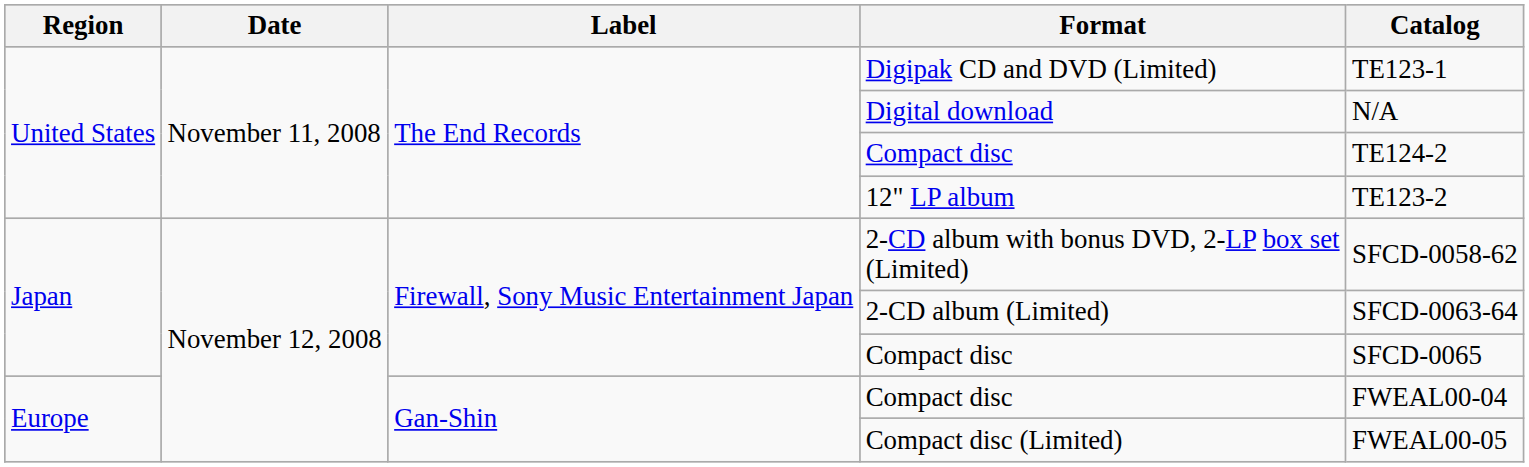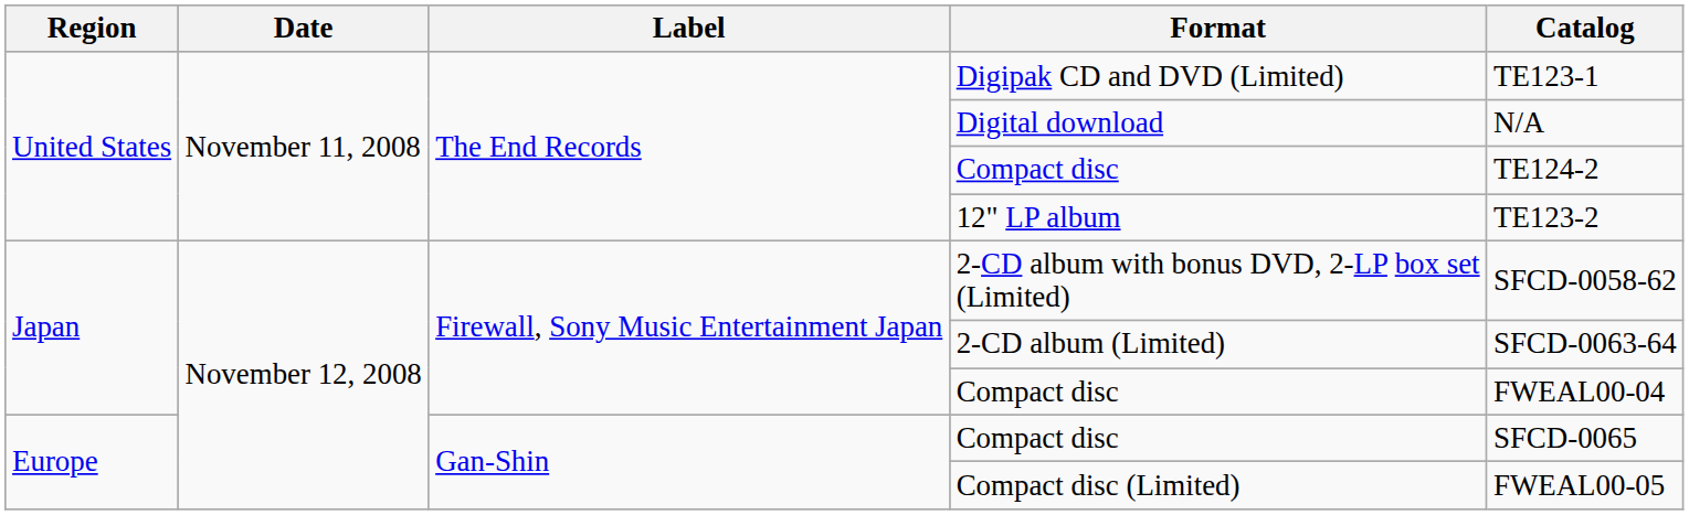 <table class="wikitable">
 <tr>
 <th>Region</th>
 <th>Date</th>
 <th>Label</th>
 <th>Format</th>
 <th>Catalog</th>
 </tr>
 <tr>
 <td rowspan="4"><a href='#'>United States</a></td>
 <td rowspan="4">November 11, 2008</td>
 <td rowspan="4"><a href='#'>The End Records</a></td>
 <td><a href='#'>Digipak</a> CD and DVD (Limited)</td>
 <td>TE123-1</td>
 </tr>
 <tr>
 <td><a href='#'>Digital download</a></td>
 <td>N/A</td>
 </tr>
 <tr>
 <td><a href='#'>Compact disc</a></td>
 <td>TE124-2</td>
 </tr>
 <tr>
 <td>12" <a href='#'>LP album</a></td>
 <td>TE123-2</td>
 </tr>
 <tr>
 <td rowspan="3"><a href='#'>Japan</a></td>
 <td rowspan="5">November 12, 2008</td>
 <td rowspan="3"><a href='#'>Firewall</a>, <a href='#'>Sony Music Entertainment Japan</a></td>
 <td>2-<a href='#'>CD</a> album with bonus DVD, 2-<a href='#'>LP</a> <a href='#'>box set</a><br>(Limited)</td>
 <td>SFCD-0058-62</td>
 </tr>
 <tr>
 <td>2-CD album (Limited)</td>
 <td>SFCD-0063-64</td>
 </tr>
 <tr>
 <td>Compact disc</td>
-<td>SFCD-0065</td>
+<td>FWEAL00-04</td>
 </tr>
 <tr>
 <td rowspan="2"><a href='#'>Europe</a></td>
 <td rowspan="2"><a href='#'>Gan-Shin</a></td>
 <td>Compact disc</td>
-<td>FWEAL00-04</td>
+<td>SFCD-0065</td>
 </tr>
 <tr>
 <td>Compact disc (Limited)</td>
 <td>FWEAL00-05</td>
 </tr>
 </table>
